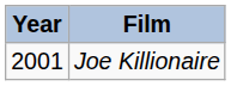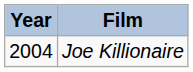 <table class="wikitable" style="font-size:95%;">
 <tr>
 <th style="background:#B0C4DE;">Year</th>
 <th style="background:#B0C4DE;">Film</th>
 </tr>
 <tr>
-<td>2001</td>
+<td>2004</td>
 <td><em>Joe Killionaire</em></td>
 </tr>
 </table>
